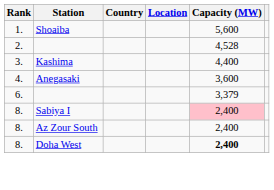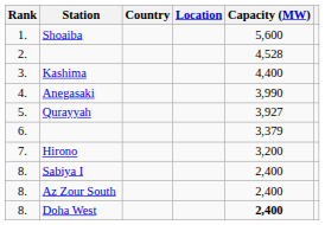 <table class="wikitable">
 <tr>
 <th>Rank</th>
 <th style="width:100px;">Station</th>
 <th>Country</th>
 <th><a href='#'>Location</a></th>
 <th>Capacity (<a href='#'>MW</a>)</th>
 <th></th>
 </tr>
 <tr>
 <td align=center>1.</td>
 <td><a href='#'>Shoaiba</a></td>
 <td></td>
 <td></td>
 <td align=center>5,600</td>
 <td></td>
 </tr>
 <tr>
 <td align=center>2.</td>
 <td></td>
 <td></td>
 <td></td>
 <td style="text-align:center;">4,528</td>
 <td></td>
 </tr>
 <tr>
 <td style="text-align:center;">3.</td>
 <td><a href='#'>Kashima</a></td>
 <td></td>
 <td></td>
 <td style="text-align:center;">4,400</td>
 <td></td>
 </tr>
 <tr>
 <td style="text-align:center;">4.</td>
 <td><a href='#'>Anegasaki</a></td>
 <td></td>
 <td></td>
-<td style="text-align:center;">3,600</td>
+<td style="text-align:center;">3,990</td>
+<td></td>
+</tr>
+<tr>
+<td style="text-align:center;">5.</td>
+<td><a href='#'>Qurayyah</a></td>
+<td></td>
+<td></td>
+<td style="text-align:center;">3,927</td>
 <td></td>
 </tr>
 <tr>
 <td style="text-align:center;">6.</td>
 <td></td>
 <td></td>
 <td></td>
 <td style="text-align:center;">3,379</td>
 <td></td>
 </tr>
 <tr>
+<td style="text-align:center;">7.</td>
+<td><a href='#'>Hirono</a></td>
+<td></td>
+<td></td>
+<td style="text-align:center;">3,200</td>
+<td></td>
+</tr>
+<tr>
 <td style="text-align:center;">8.</td>
 <td><a href='#'>Sabiya I</a></td>
 <td></td>
 <td></td>
-<td style="background: pink; text-align:center;">2,400</td>
+<td style="text-align:center;">2,400</td>
 <td></td>
 </tr>
 <tr>
 <td style="text-align:center;">8.</td>
 <td><a href='#'>Az Zour South</a></td>
 <td></td>
 <td></td>
 <td style="text-align:center;">2,400</td>
 <td></td>
 </tr>
 <tr>
 <td style="text-align:center;">8.</td>
 <td><a href='#'>Doha West</a></td>
 <td></td>
 <td></td>
 <td style="text-align:center;"><strong>2,400</strong></td>
 <td><br></td>
 </tr>
 </table>
